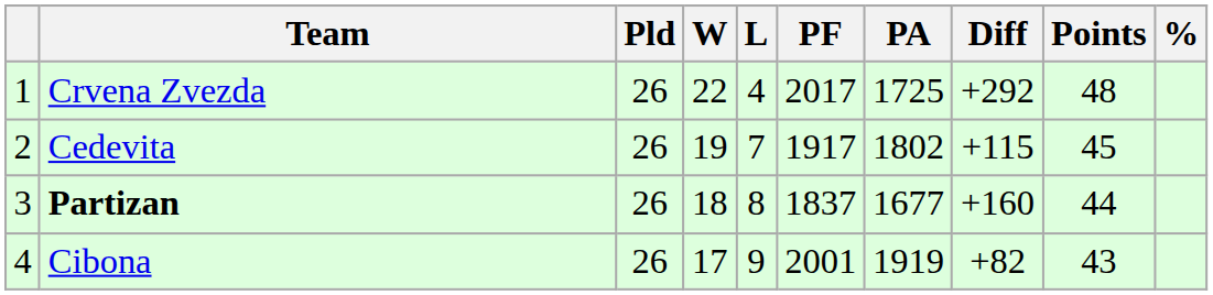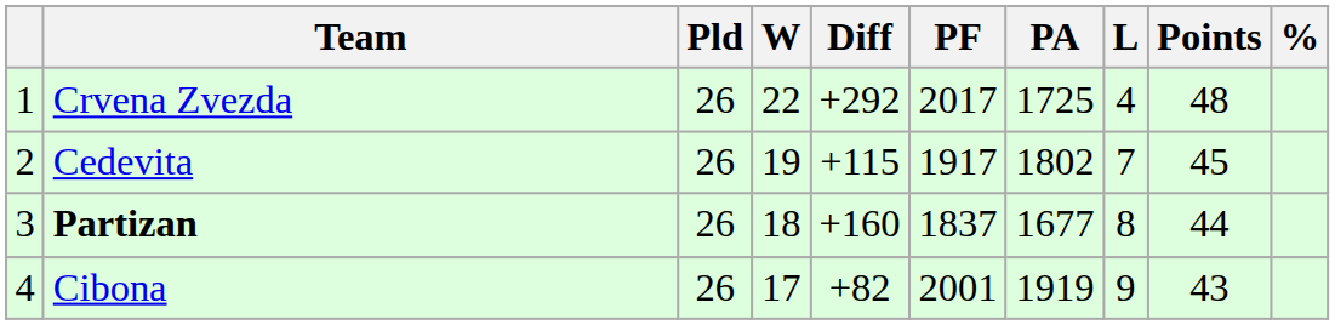 <table class="wikitable sortable" style="text-align:center">
 <tr>
 <th></th>
 <th width="250">Team</th>
 <th>Pld</th>
 <th>W</th>
-<th>L</th>
+<th>Diff</th>
 <th>PF</th>
 <th>PA</th>
-<th>Diff</th>
+<th>L</th>
 <th>Points</th>
 <th>%</th>
 </tr>
 <tr style="background: #ddffdd">
 <td>1</td>
 <td align=left> <a href='#'>Crvena Zvezda</a></td>
 <td>26</td>
 <td>22</td>
-<td>4</td>
+<td>+292</td>
 <td>2017</td>
 <td>1725</td>
-<td>+292</td>
+<td>4</td>
 <td>48</td>
 <td></td>
 </tr>
 <tr style="background: #ddffdd">
 <td>2</td>
 <td align=left> <a href='#'>Cedevita</a></td>
 <td>26</td>
 <td>19</td>
-<td>7</td>
+<td>+115</td>
 <td>1917</td>
 <td>1802</td>
-<td>+115</td>
+<td>7</td>
 <td>45</td>
 <td></td>
 </tr>
 <tr style="background: #ddffdd">
 <td>3</td>
 <td align=left> <strong>Partizan</strong></td>
 <td>26</td>
 <td>18</td>
-<td>8</td>
+<td>+160</td>
 <td>1837</td>
 <td>1677</td>
-<td>+160</td>
+<td>8</td>
 <td>44</td>
 <td></td>
 </tr>
 <tr style="background: #ddffdd">
 <td>4</td>
 <td align=left> <a href='#'>Cibona</a></td>
 <td>26</td>
 <td>17</td>
-<td>9</td>
+<td>+82</td>
 <td>2001</td>
 <td>1919</td>
-<td>+82</td>
+<td>9</td>
 <td>43</td>
 <td></td>
 </tr>
 </table>
